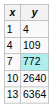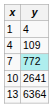 <table class="wikitable">
 <tr>
 <th><em>x</em></th>
 <th><em>y</em></th>
 </tr>
 <tr>
 <td>1</td>
 <td>4</td>
 </tr>
 <tr>
 <td>4</td>
 <td>109</td>
 </tr>
 <tr>
 <td>7</td>
 <td style="background: paleturquoise;">772</td>
 </tr>
 <tr>
 <td>10</td>
-<td>2640</td>
+<td>2641</td>
 </tr>
 <tr>
 <td>13</td>
 <td>6364</td>
 </tr>
 </table>
